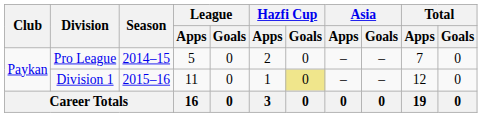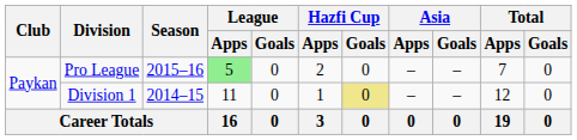 <table class="wikitable" style="text-align: center;">
 <tr>
 <th rowspan="2">Club</th>
 <th rowspan="2">Division</th>
 <th rowspan="2">Season</th>
 <th colspan="2">League</th>
 <th colspan="2"><a href='#'>Hazfi Cup</a></th>
 <th colspan="2"><a href='#'>Asia</a></th>
 <th colspan="2">Total</th>
 </tr>
 <tr>
 <th>Apps</th>
 <th>Goals</th>
 <th>Apps</th>
 <th>Goals</th>
 <th>Apps</th>
 <th>Goals</th>
 <th>Apps</th>
 <th>Goals</th>
 </tr>
 <tr>
 <td rowspan="2"><a href='#'>Paykan</a></td>
 <td><a href='#'>Pro League</a></td>
-<td><a href='#'>2014–15</a></td>
-<td>5</td>
+<td><a href='#'>2015–16</a></td>
+<td style="background: lightgreen;">5</td>
 <td>0</td>
 <td>2</td>
 <td>0</td>
 <td>–</td>
 <td>–</td>
 <td>7</td>
 <td>0</td>
 </tr>
 <tr>
 <td rowspan="1"><a href='#'>Division 1</a></td>
-<td><a href='#'>2015–16</a></td>
+<td><a href='#'>2014–15</a></td>
 <td>11</td>
 <td>0</td>
 <td>1</td>
 <td style="background: khaki;">0</td>
 <td>–</td>
 <td>–</td>
 <td>12</td>
 <td>0</td>
 </tr>
 <tr>
 <th colspan=3>Career Totals</th>
 <th>16</th>
 <th>0</th>
 <th>3</th>
 <th>0</th>
 <th>0</th>
 <th>0</th>
 <th>19</th>
 <th>0</th>
 </tr>
 </table>
